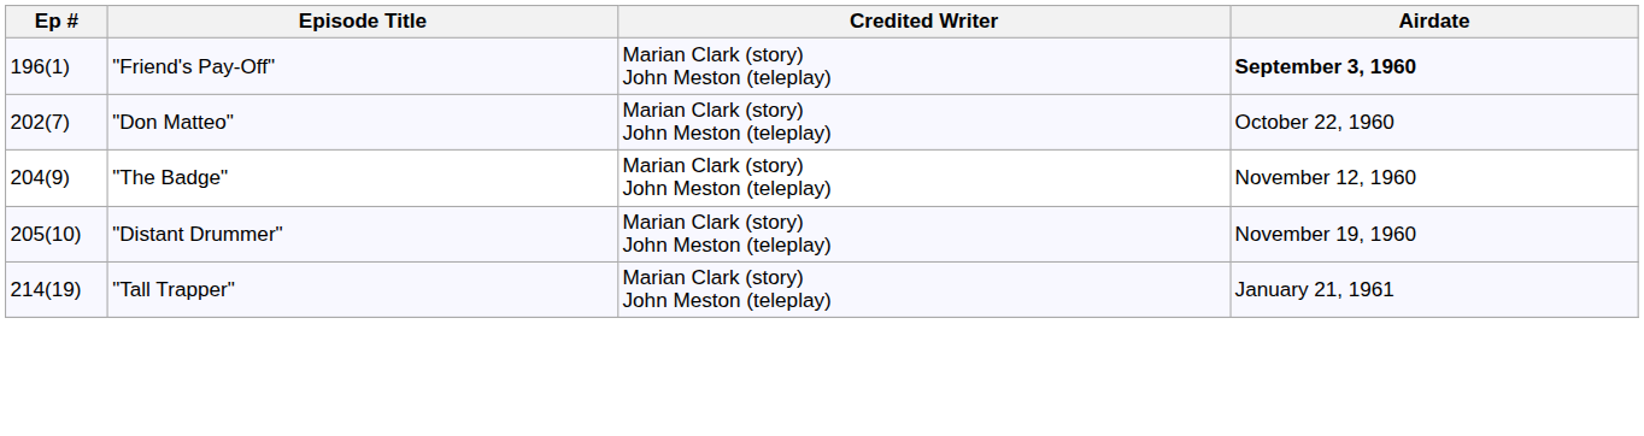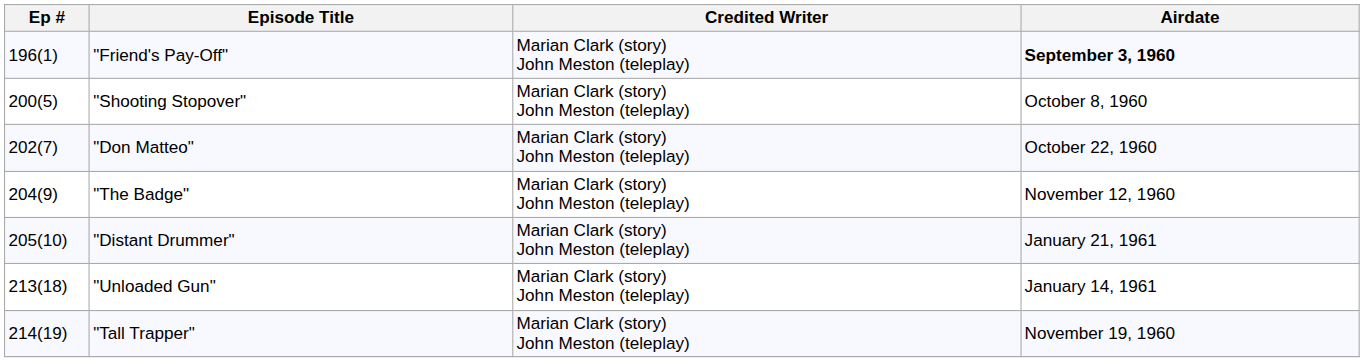 <table class=wikitable width=80%>
 <tr>
 <th width=5%>Ep #</th>
 <th width=25%>Episode Title</th>
 <th width=30%>Credited Writer</th>
 <th width=20%>Airdate</th>
 </tr>
 <tr bgcolor=#F8F8FF>
 <td>196(1)</td>
 <td>"Friend's Pay-Off"</td>
 <td>Marian Clark (story)<br>John Meston (teleplay)</td>
 <td><strong>September 3, 1960</strong></td>
+</tr>
+<tr bgcolor=#FFFFFF>
+<td>200(5)</td>
+<td>"Shooting Stopover"</td>
+<td>Marian Clark (story)<br>John Meston (teleplay)</td>
+<td>October 8, 1960</td>
 </tr>
 <tr bgcolor=#F8F8FF>
 <td>202(7)</td>
 <td>"Don Matteo"</td>
 <td>Marian Clark (story)<br>John Meston (teleplay)</td>
 <td>October 22, 1960</td>
 </tr>
 <tr bgcolor=#FFFFFF>
 <td>204(9)</td>
 <td>"The Badge"</td>
 <td>Marian Clark (story)<br>John Meston (teleplay)</td>
 <td>November 12, 1960</td>
 </tr>
 <tr bgcolor=#F8F8FF>
 <td>205(10)</td>
 <td>"Distant Drummer"</td>
 <td>Marian Clark (story)<br>John Meston (teleplay)</td>
-<td>November 19, 1960</td>
+<td>January 21, 1961</td>
+</tr>
+<tr bgcolor=#FFFFFF>
+<td>213(18)</td>
+<td>"Unloaded Gun"</td>
+<td>Marian Clark (story)<br>John Meston (teleplay)</td>
+<td>January 14, 1961</td>
 </tr>
 <tr bgcolor=#F8F8FF>
 <td>214(19)</td>
 <td>"Tall Trapper"</td>
 <td>Marian Clark (story)<br>John Meston (teleplay)</td>
-<td>January 21, 1961</td>
+<td>November 19, 1960</td>
 </tr>
 <tr bgcolor=#FFFFFF>
 </tr>
 </table>
